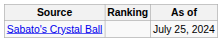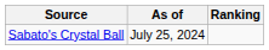 <table class="wikitable">
 <tr>
 <th>Source</th>
+<th>As of</th>
 <th>Ranking</th>
-<th>As of</th>
 </tr>
 <tr>
 <td align="left"><a href='#'>Sabato's Crystal Ball</a></td>
+<td>July 25, 2024</td>
 <td></td>
-<td>July 25, 2024</td>
 </tr>
 </table>
